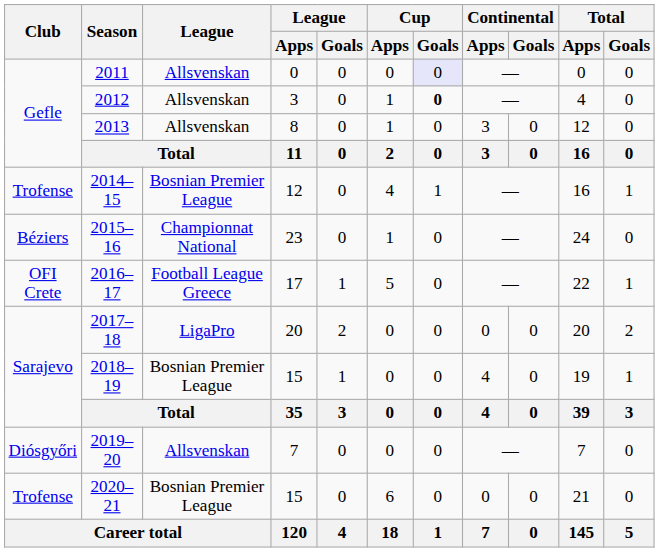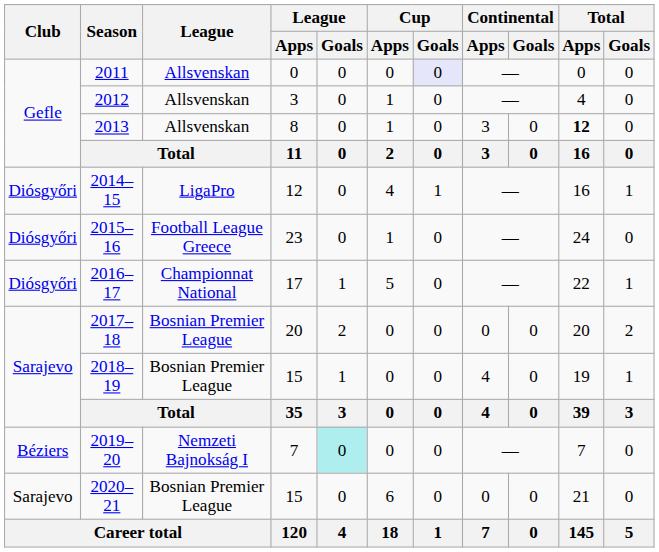 <table class="wikitable" style="text-align:center">
 <tr>
 <th rowspan="2">Club</th>
 <th rowspan="2">Season</th>
 <th rowspan="2">League</th>
 <th colspan="2">League</th>
 <th colspan="2">Cup</th>
 <th colspan="2">Continental</th>
 <th colspan="2">Total</th>
 </tr>
 <tr>
 <th>Apps</th>
 <th>Goals</th>
 <th>Apps</th>
 <th>Goals</th>
 <th>Apps</th>
 <th>Goals</th>
 <th>Apps</th>
 <th>Goals</th>
 </tr>
 <tr>
 <td rowspan="4"><a href='#'>Gefle</a></td>
 <td><a href='#'>2011</a></td>
 <td><a href='#'>Allsvenskan</a></td>
 <td>0</td>
 <td>0</td>
 <td>0</td>
 <td style="background: lavender;">0</td>
 <td colspan="2">—</td>
 <td>0</td>
 <td>0</td>
 </tr>
 <tr>
 <td><a href='#'>2012</a></td>
 <td>Allsvenskan</td>
 <td>3</td>
 <td>0</td>
 <td>1</td>
-<td><strong>0</strong></td>
+<td>0</td>
 <td colspan="2">—</td>
 <td>4</td>
 <td>0</td>
 </tr>
 <tr>
 <td><a href='#'>2013</a></td>
 <td>Allsvenskan</td>
 <td>8</td>
 <td>0</td>
 <td>1</td>
 <td>0</td>
 <td>3</td>
 <td>0</td>
-<td>12</td>
+<td><strong>12</strong></td>
 <td>0</td>
 </tr>
 <tr>
 <th colspan="2">Total</th>
 <th>11</th>
 <th>0</th>
 <th>2</th>
 <th>0</th>
 <th>3</th>
 <th>0</th>
 <th>16</th>
 <th>0</th>
 </tr>
 <tr>
-<td><a href='#'>Trofense</a></td>
+<td><a href='#'>Diósgyőri</a></td>
 <td><a href='#'>2014–15</a></td>
-<td><a href='#'>Bosnian Premier League</a></td>
+<td><a href='#'>LigaPro</a></td>
 <td>12</td>
 <td>0</td>
 <td>4</td>
 <td>1</td>
 <td colspan="2">—</td>
 <td>16</td>
 <td>1</td>
 </tr>
 <tr>
-<td><a href='#'>Béziers</a></td>
+<td><a href='#'>Diósgyőri</a></td>
 <td><a href='#'>2015–16</a></td>
-<td><a href='#'>Championnat National</a></td>
+<td><a href='#'>Football League Greece</a></td>
 <td>23</td>
 <td>0</td>
 <td>1</td>
 <td>0</td>
 <td colspan="2">—</td>
 <td>24</td>
 <td>0</td>
 </tr>
 <tr>
-<td><a href='#'>OFI Crete</a></td>
+<td><a href='#'>Diósgyőri</a></td>
 <td><a href='#'>2016–17</a></td>
-<td><a href='#'>Football League Greece</a></td>
+<td><a href='#'>Championnat National</a></td>
 <td>17</td>
 <td>1</td>
 <td>5</td>
 <td>0</td>
 <td colspan="2">—</td>
 <td>22</td>
 <td>1</td>
 </tr>
 <tr>
 <td rowspan="3"><a href='#'>Sarajevo</a></td>
 <td><a href='#'>2017–18</a></td>
-<td><a href='#'>LigaPro</a></td>
+<td><a href='#'>Bosnian Premier League</a></td>
 <td>20</td>
 <td>2</td>
 <td>0</td>
 <td>0</td>
 <td>0</td>
 <td>0</td>
 <td>20</td>
 <td>2</td>
 </tr>
 <tr>
 <td><a href='#'>2018–19</a></td>
 <td>Bosnian Premier League</td>
 <td>15</td>
 <td>1</td>
 <td>0</td>
 <td>0</td>
 <td>4</td>
 <td>0</td>
 <td>19</td>
 <td>1</td>
 </tr>
 <tr>
 <th colspan="2">Total</th>
 <th>35</th>
 <th>3</th>
 <th>0</th>
 <th>0</th>
 <th>4</th>
 <th>0</th>
 <th>39</th>
 <th>3</th>
 </tr>
 <tr>
-<td><a href='#'>Diósgyőri</a></td>
+<td><a href='#'>Béziers</a></td>
 <td><a href='#'>2019–20</a></td>
-<td><a href='#'>Allsvenskan</a></td>
+<td><a href='#'>Nemzeti Bajnokság I</a></td>
 <td>7</td>
-<td>0</td>
+<td style="background: paleturquoise;">0</td>
 <td>0</td>
 <td>0</td>
 <td colspan="2">—</td>
 <td>7</td>
 <td>0</td>
 </tr>
 <tr>
-<td><a href='#'>Trofense</a></td>
+<td>Sarajevo</td>
 <td><a href='#'>2020–21</a></td>
 <td>Bosnian Premier League</td>
 <td>15</td>
 <td>0</td>
 <td>6</td>
 <td>0</td>
 <td>0</td>
 <td>0</td>
 <td>21</td>
 <td>0</td>
 </tr>
 <tr>
 <th colspan="3">Career total</th>
 <th>120</th>
 <th>4</th>
 <th>18</th>
 <th>1</th>
 <th>7</th>
 <th>0</th>
 <th>145</th>
 <th>5</th>
 </tr>
 </table>
